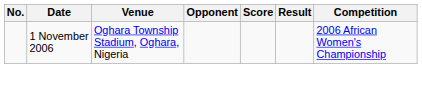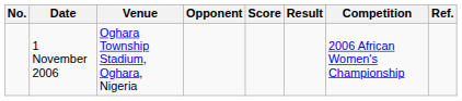 <table class="wikitable">
 <tr>
 <th>No.</th>
 <th>Date</th>
 <th>Venue</th>
 <th>Opponent</th>
 <th>Score</th>
 <th>Result</th>
 <th>Competition</th>
+<th>Ref.</th>
 </tr>
 <tr>
 <td></td>
 <td>1 November 2006</td>
 <td><a href='#'>Oghara Township Stadium</a>, <a href='#'>Oghara</a>, Nigeria</td>
 <td></td>
 <td></td>
 <td></td>
 <td><a href='#'>2006 African Women's Championship</a></td>
+<td></td>
 </tr>
 </table>
